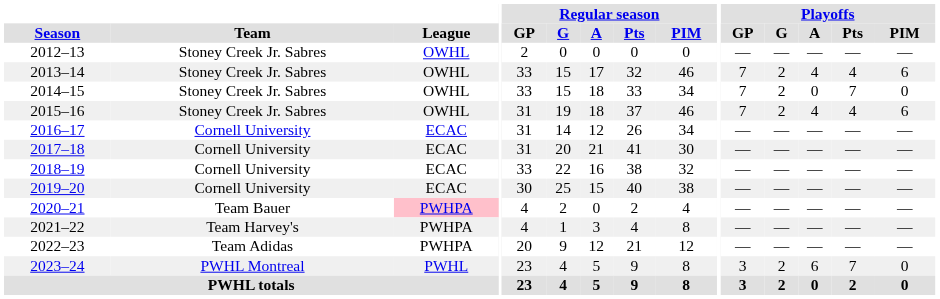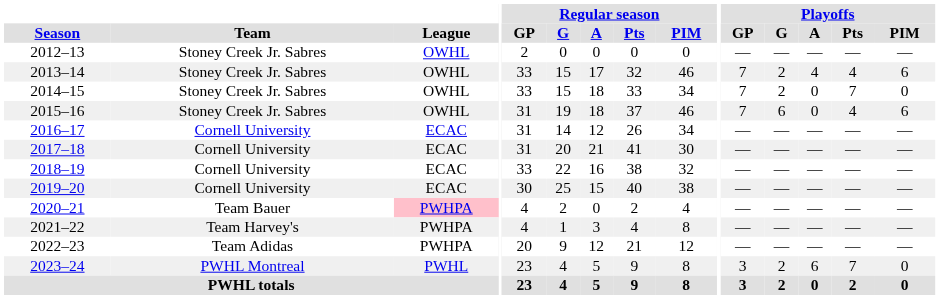 <table border="0" cellpadding="1" cellspacing="0" style="text-align:center; width:60em;">
 <tr bgcolor="#e0e0e0">
 <th colspan="3" bgcolor="#ffffff"></th>
 <th rowspan="101" bgcolor="#ffffff"></th>
 <th colspan="5"><a href='#'>Regular season</a></th>
 <th rowspan="101" bgcolor="#ffffff"></th>
 <th colspan="5"><a href='#'>Playoffs</a></th>
 </tr>
 <tr bgcolor="#e0e0e0">
 <th><a href='#'>Season</a></th>
 <th>Team</th>
 <th>League</th>
 <th>GP</th>
 <th><a href='#'>G</a></th>
 <th><a href='#'>A</a></th>
 <th><a href='#'>Pts</a></th>
 <th><a href='#'>PIM</a></th>
 <th>GP</th>
 <th>G</th>
 <th>A</th>
 <th>Pts</th>
 <th>PIM</th>
 </tr>
 <tr>
 <td>2012–13</td>
 <td>Stoney Creek Jr. Sabres</td>
 <td><a href='#'>OWHL</a></td>
 <td>2</td>
 <td>0</td>
 <td>0</td>
 <td>0</td>
 <td>0</td>
 <td>—</td>
 <td>—</td>
 <td>—</td>
 <td>—</td>
 <td>—</td>
 </tr>
 <tr bgcolor="#f0f0f0">
 <td>2013–14</td>
 <td>Stoney Creek Jr. Sabres</td>
 <td>OWHL</td>
 <td>33</td>
 <td>15</td>
 <td>17</td>
 <td>32</td>
 <td>46</td>
 <td>7</td>
 <td>2</td>
 <td>4</td>
 <td>4</td>
 <td>6</td>
 </tr>
 <tr>
 <td>2014–15</td>
 <td>Stoney Creek Jr. Sabres</td>
 <td>OWHL</td>
 <td>33</td>
 <td>15</td>
 <td>18</td>
 <td>33</td>
 <td>34</td>
 <td>7</td>
 <td>2</td>
 <td>0</td>
 <td>7</td>
 <td>0</td>
 </tr>
 <tr bgcolor="#f0f0f0">
 <td>2015–16</td>
 <td>Stoney Creek Jr. Sabres</td>
 <td>OWHL</td>
 <td>31</td>
 <td>19</td>
 <td>18</td>
 <td>37</td>
 <td>46</td>
 <td>7</td>
-<td>2</td>
-<td>4</td>
+<td>6</td>
+<td>0</td>
 <td>4</td>
 <td>6</td>
 </tr>
 <tr>
 <td><a href='#'>2016–17</a></td>
 <td><a href='#'>Cornell University</a></td>
 <td><a href='#'>ECAC</a></td>
 <td>31</td>
 <td>14</td>
 <td>12</td>
 <td>26</td>
 <td>34</td>
 <td>—</td>
 <td>—</td>
 <td>—</td>
 <td>—</td>
 <td>—</td>
 </tr>
 <tr bgcolor="#f0f0f0">
 <td><a href='#'>2017–18</a></td>
 <td>Cornell University</td>
 <td>ECAC</td>
 <td>31</td>
 <td>20</td>
 <td>21</td>
 <td>41</td>
 <td>30</td>
 <td>—</td>
 <td>—</td>
 <td>—</td>
 <td>—</td>
 <td>—</td>
 </tr>
 <tr>
 <td><a href='#'>2018–19</a></td>
 <td>Cornell University</td>
 <td>ECAC</td>
 <td>33</td>
 <td>22</td>
 <td>16</td>
 <td>38</td>
 <td>32</td>
 <td>—</td>
 <td>—</td>
 <td>—</td>
 <td>—</td>
 <td>—</td>
 </tr>
 <tr bgcolor="#f0f0f0">
 <td><a href='#'>2019–20</a></td>
 <td>Cornell University</td>
 <td>ECAC</td>
 <td>30</td>
 <td>25</td>
 <td>15</td>
 <td>40</td>
 <td>38</td>
 <td>—</td>
 <td>—</td>
 <td>—</td>
 <td>—</td>
 <td>—</td>
 </tr>
 <tr>
 <td><a href='#'>2020–21</a></td>
 <td>Team Bauer</td>
 <td style="background: pink;"><a href='#'>PWHPA</a></td>
 <td>4</td>
 <td>2</td>
 <td>0</td>
 <td>2</td>
 <td>4</td>
 <td>—</td>
 <td>—</td>
 <td>—</td>
 <td>—</td>
 <td>—</td>
 </tr>
 <tr bgcolor="#f0f0f0">
 <td>2021–22</td>
 <td>Team Harvey's</td>
 <td>PWHPA</td>
 <td>4</td>
 <td>1</td>
 <td>3</td>
 <td>4</td>
 <td>8</td>
 <td>—</td>
 <td>—</td>
 <td>—</td>
 <td>—</td>
 <td>—</td>
 </tr>
 <tr>
 <td>2022–23</td>
 <td>Team Adidas</td>
 <td>PWHPA</td>
 <td>20</td>
 <td>9</td>
 <td>12</td>
 <td>21</td>
 <td>12</td>
 <td>—</td>
 <td>—</td>
 <td>—</td>
 <td>—</td>
 <td>—</td>
 </tr>
 <tr bgcolor="#f0f0f0">
 <td><a href='#'>2023–24</a></td>
 <td><a href='#'>PWHL Montreal</a></td>
 <td><a href='#'>PWHL</a></td>
 <td>23</td>
 <td>4</td>
 <td>5</td>
 <td>9</td>
 <td>8</td>
 <td>3</td>
 <td>2</td>
 <td>6</td>
 <td>7</td>
 <td>0</td>
 </tr>
 <tr bgcolor="#e0e0e0">
 <th colspan="3">PWHL totals</th>
 <th>23</th>
 <th>4</th>
 <th>5</th>
 <th>9</th>
 <th>8</th>
 <th>3</th>
 <th>2</th>
 <th>0</th>
 <th>2</th>
 <th>0</th>
 </tr>
 </table>
